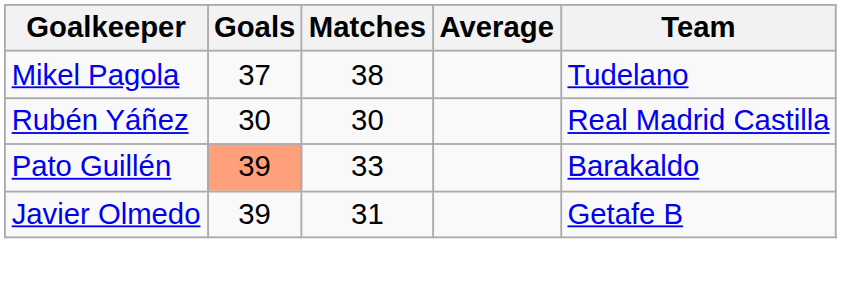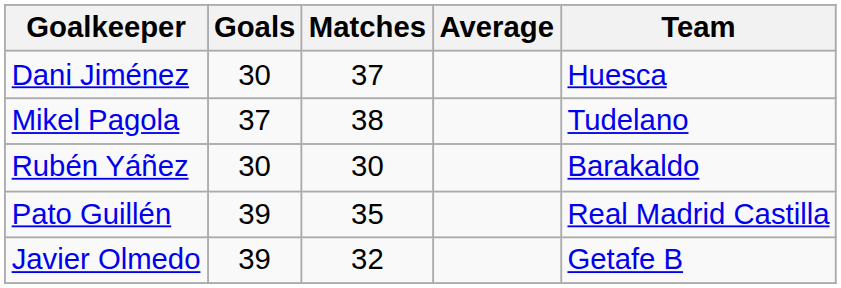 <table class="wikitable sortable">
 <tr>
 <th>Goalkeeper</th>
 <th>Goals</th>
 <th>Matches</th>
 <th>Average</th>
 <th>Team</th>
+</tr>
+<tr>
+<td> <a href='#'>Dani Jiménez</a></td>
+<td align=center>30</td>
+<td align=center>37</td>
+<td align=center></td>
+<td><a href='#'>Huesca</a></td>
 </tr>
 <tr>
 <td> <a href='#'>Mikel Pagola</a></td>
 <td align=center>37</td>
 <td align=center>38</td>
 <td align=center></td>
 <td><a href='#'>Tudelano</a></td>
 </tr>
 <tr>
 <td> <a href='#'>Rubén Yáñez</a></td>
 <td align=center>30</td>
 <td align=center>30</td>
 <td align=center></td>
-<td><a href='#'>Real Madrid Castilla</a></td>
+<td><a href='#'>Barakaldo</a></td>
 </tr>
 <tr>
 <td> <a href='#'>Pato Guillén</a></td>
-<td align=center style="background: lightsalmon;">39</td>
-<td align=center>33</td>
+<td align=center>39</td>
+<td align=center>35</td>
 <td align=center></td>
-<td><a href='#'>Barakaldo</a></td>
+<td><a href='#'>Real Madrid Castilla</a></td>
 </tr>
 <tr>
 <td> <a href='#'>Javier Olmedo</a></td>
 <td align=center>39</td>
-<td align=center>31</td>
+<td align=center>32</td>
 <td align=center></td>
 <td><a href='#'>Getafe B</a></td>
 </tr>
 </table>
